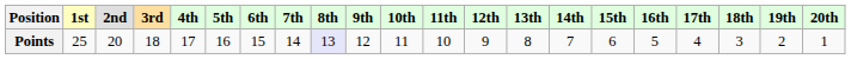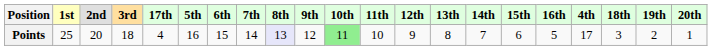 <table class="wikitable" style="font-size:85%; text-align:center">
 <tr>
 <th>Position</th>
 <td style="background:#ffffbf;"> <strong>1st</strong> </td>
 <td style="background:#dfdfdf;"> <strong>2nd</strong> </td>
 <td style="background:#ffdf9f;"> <strong>3rd</strong> </td>
-<td style="background:#dfffdf;"> <strong>4th</strong> </td>
+<td style="background:#dfffdf;"> <strong>17th</strong> </td>
 <td style="background:#dfffdf;"> <strong>5th</strong> </td>
 <td style="background:#dfffdf;"> <strong>6th</strong> </td>
 <td style="background:#dfffdf;"> <strong>7th</strong> </td>
 <td style="background:#dfffdf;"> <strong>8th</strong> </td>
 <td style="background:#dfffdf;"> <strong>9th</strong> </td>
 <td style="background:#dfffdf;"> <strong>10th</strong> </td>
 <td style="background:#dfffdf;"> <strong>11th</strong> </td>
 <td style="background:#dfffdf;"> <strong>12th</strong> </td>
 <td style="background:#dfffdf;"> <strong>13th</strong> </td>
 <td style="background:#dfffdf;"> <strong>14th</strong> </td>
 <td style="background:#dfffdf;"> <strong>15th</strong> </td>
 <td style="background:#dfffdf;"> <strong>16th</strong> </td>
-<td style="background:#dfffdf;"> <strong>17th</strong> </td>
+<td style="background:#dfffdf;"> <strong>4th</strong> </td>
 <td style="background:#dfffdf;"> <strong>18th</strong> </td>
 <td style="background:#dfffdf;"> <strong>19th</strong> </td>
 <td style="background:#dfffdf;"> <strong>20th</strong> </td>
 </tr>
 <tr>
 <th>Points</th>
 <td>25</td>
 <td>20</td>
 <td>18</td>
-<td>17</td>
+<td>4</td>
 <td>16</td>
 <td>15</td>
 <td>14</td>
 <td style="background: lavender;">13</td>
 <td>12</td>
-<td>11</td>
+<td style="background: lightgreen;">11</td>
 <td>10</td>
 <td>9</td>
 <td>8</td>
 <td>7</td>
 <td>6</td>
 <td>5</td>
-<td>4</td>
+<td>17</td>
 <td>3</td>
 <td>2</td>
 <td>1</td>
 </tr>
 </table>
